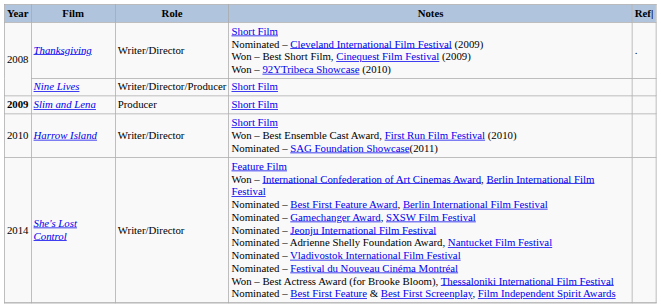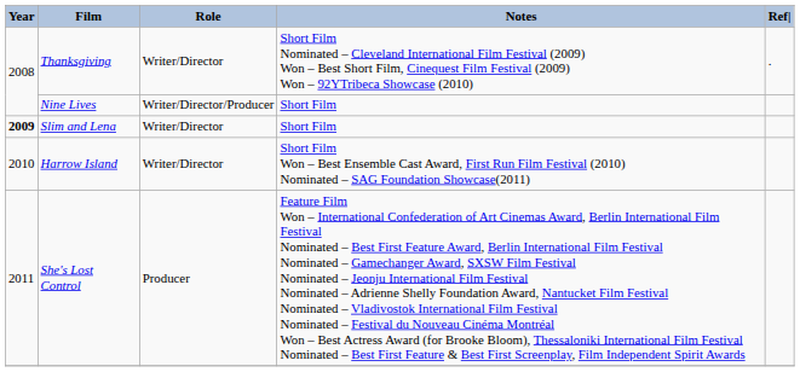 <table class="wikitable" style="font-size:90%;">
 <tr>
 <th style="background:#B0C4DE;">Year</th>
 <th style="background:#B0C4DE;">Film</th>
 <th style="background:#B0C4DE;">Role</th>
 <th style="background:#B0C4DE;">Notes</th>
 <th style="background:#B0C4DE;">Ref|</th>
 </tr>
 <tr>
 <td rowspan="2">2008</td>
 <td><em><a href='#'>Thanksgiving</a></em></td>
 <td>Writer/Director</td>
 <td><a href='#'>Short Film</a><br> Nominated – <a href='#'>Cleveland International Film Festival</a> (2009)<br>Won – Best Short Film, <a href='#'>Cinequest Film Festival</a> (2009)<br>Won – <a href='#'>92YTribeca Showcase</a> (2010)</td>
 <td>.</td>
 </tr>
 <tr>
 <td><em><a href='#'>Nine Lives</a></em></td>
 <td>Writer/Director/Producer</td>
 <td><a href='#'>Short Film</a></td>
 <td></td>
 </tr>
 <tr>
 <td rowspan="1"><strong>2009</strong></td>
 <td><em><a href='#'>Slim and Lena</a></em></td>
-<td>Producer</td>
+<td>Writer/Director</td>
 <td><a href='#'>Short Film</a></td>
 <td></td>
 </tr>
 <tr>
 <td rowspan="1">2010</td>
 <td><em><a href='#'>Harrow Island</a></em></td>
 <td>Writer/Director</td>
 <td><a href='#'>Short Film</a> <br>Won – Best Ensemble Cast Award, <a href='#'>First Run Film Festival</a> (2010)<br> Nominated – <a href='#'>SAG Foundation Showcase</a>(2011)</td>
 <td></td>
 </tr>
 <tr>
-<td>2014</td>
+<td>2011</td>
 <td><em><a href='#'>She's Lost Control</a></em></td>
-<td>Writer/Director</td>
+<td>Producer</td>
 <td><a href='#'>Feature Film</a><br>Won – <a href='#'>International Confederation of Art Cinemas Award</a>, <a href='#'>Berlin International Film Festival</a><br>Nominated –  <a href='#'>Best First Feature Award</a>, <a href='#'>Berlin International Film Festival</a><br>Nominated –  <a href='#'>Gamechanger Award</a>, <a href='#'>SXSW Film Festival</a><br>Nominated –  <a href='#'>Jeonju International Film Festival</a><br>Nominated –  Adrienne Shelly Foundation Award, <a href='#'>Nantucket Film Festival</a><br>Nominated –  <a href='#'>Vladivostok International Film Festival</a><br>Nominated –  <a href='#'>Festival du Nouveau Cinéma Montréal</a><br>Won –  Best Actress Award (for Brooke Bloom), <a href='#'>Thessaloniki International Film Festival</a><br>Nominated – <a href='#'>Best First Feature</a> & <a href='#'>Best First Screenplay</a>, <a href='#'>Film Independent Spirit Awards</a></td>
 <td></td>
 </tr>
 <tr>
 </tr>
 </table>
